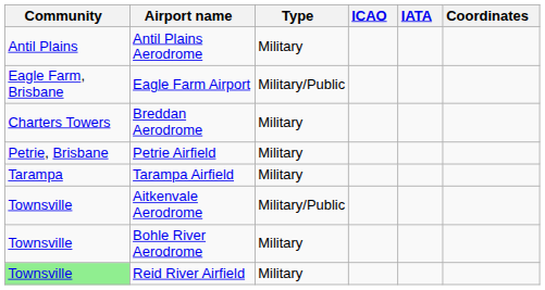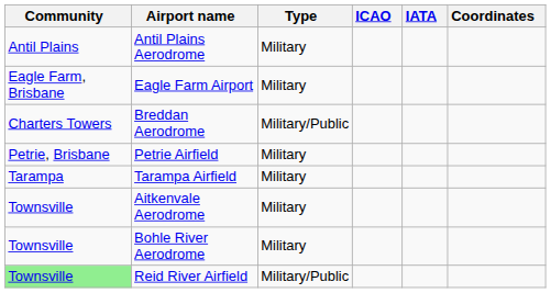 <table class="wikitable sortable" style="width:auto;">
 <tr>
 <th width="*"><strong>Community</strong>  </th>
 <th width="*"><strong>Airport name</strong>  </th>
 <th width="*"><strong>Type</strong>  </th>
 <th width="*"><strong><a href='#'>ICAO</a></strong>  </th>
 <th width="*"><strong><a href='#'>IATA</a></strong>  </th>
 <th width="*"><strong>Coordinates</strong>  </th>
 </tr>
 <tr>
 <td><a href='#'>Antil Plains</a></td>
 <td><a href='#'>Antil Plains Aerodrome</a></td>
 <td>Military</td>
 <td></td>
 <td></td>
 <td></td>
 </tr>
 <tr>
 <td><a href='#'>Eagle Farm</a>, <a href='#'>Brisbane</a></td>
 <td><a href='#'>Eagle Farm Airport</a></td>
-<td>Military/Public</td>
+<td>Military</td>
 <td></td>
 <td></td>
 <td></td>
 </tr>
 <tr>
 <td><a href='#'>Charters Towers</a></td>
 <td><a href='#'>Breddan Aerodrome</a></td>
-<td>Military</td>
+<td>Military/Public</td>
 <td></td>
 <td></td>
 <td></td>
 </tr>
 <tr>
 <td><a href='#'>Petrie</a>, <a href='#'>Brisbane</a></td>
 <td><a href='#'>Petrie Airfield</a></td>
 <td>Military</td>
 <td></td>
 <td></td>
 <td></td>
 </tr>
 <tr>
 <td><a href='#'>Tarampa</a></td>
 <td><a href='#'>Tarampa Airfield</a></td>
 <td>Military</td>
 <td></td>
 <td></td>
 <td></td>
 </tr>
 <tr>
 <td><a href='#'>Townsville</a></td>
 <td><a href='#'>Aitkenvale Aerodrome</a></td>
-<td>Military/Public</td>
+<td>Military</td>
 <td></td>
 <td></td>
 <td></td>
 </tr>
 <tr>
 <td><a href='#'>Townsville</a></td>
 <td><a href='#'>Bohle River Aerodrome</a></td>
 <td>Military</td>
 <td></td>
 <td></td>
 <td></td>
 </tr>
 <tr>
 <td style="background: lightgreen;"><a href='#'>Townsville</a></td>
 <td><a href='#'>Reid River Airfield</a></td>
-<td>Military</td>
+<td>Military/Public</td>
 <td></td>
 <td></td>
 <td></td>
 </tr>
 </table>
